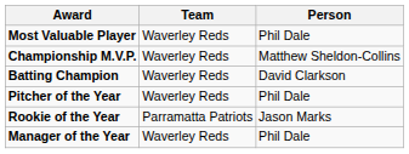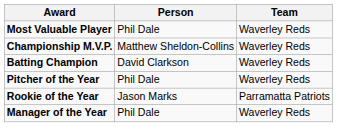 <table class="wikitable">
 <tr>
 <th>Award</th>
+<th>Person</th>
 <th>Team</th>
-<th>Person</th>
 </tr>
 <tr>
 <td><strong>Most Valuable Player</strong></td>
+<td>Phil Dale</td>
 <td>Waverley Reds</td>
-<td>Phil Dale</td>
 </tr>
 <tr>
 <td><strong>Championship M.V.P.</strong></td>
+<td>Matthew Sheldon-Collins</td>
 <td>Waverley Reds</td>
-<td>Matthew Sheldon-Collins</td>
 </tr>
 <tr>
 <td><strong>Batting Champion</strong></td>
+<td>David Clarkson</td>
 <td>Waverley Reds</td>
-<td>David Clarkson</td>
 </tr>
 <tr>
 <td><strong>Pitcher of the Year</strong></td>
+<td>Phil Dale</td>
 <td>Waverley Reds</td>
-<td>Phil Dale</td>
 </tr>
 <tr>
 <td><strong>Rookie of the Year</strong></td>
+<td>Jason Marks</td>
 <td>Parramatta Patriots</td>
-<td>Jason Marks</td>
 </tr>
 <tr>
 <td><strong>Manager of the Year</strong></td>
+<td>Phil Dale</td>
 <td>Waverley Reds</td>
-<td>Phil Dale</td>
 </tr>
 </table>
